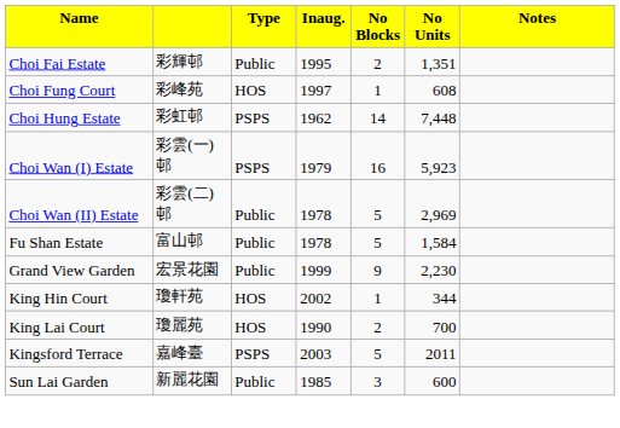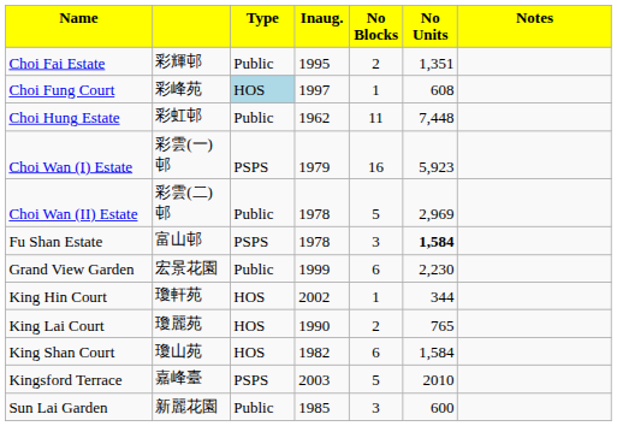 <table class="wikitable">
 <tr style="font-weight:bold;background-color:yellow" align="center" valign="top">
 <td width="143.25" Height="12.75">Name</td>
 <td width="72.75" align="center" valign="top"></td>
 <td width="59.25" align="center" valign="top">Type</td>
 <td width="48" align="center" valign="top">Inaug.</td>
 <td width="48" align="center" valign="top">No Blocks</td>
 <td width="48.75" align="center" valign="top">No Units</td>
 <td width="150.75" align="center" valign="top">Notes</td>
 </tr>
 <tr valign="bottom">
 <td Height="12.75"><a href='#'>Choi Fai Estate</a></td>
 <td>彩輝邨</td>
 <td>Public</td>
 <td>1995</td>
 <td align="center">2</td>
 <td align="right">1,351</td>
 <td></td>
 </tr>
 <tr valign="bottom">
 <td Height="12.75"><a href='#'>Choi Fung Court</a></td>
 <td>彩峰苑</td>
-<td>HOS</td>
+<td style="background: lightblue;">HOS</td>
 <td>1997</td>
 <td align="center">1</td>
 <td align="right">608</td>
 <td></td>
 </tr>
 <tr valign="bottom">
 <td Height="12.75"><a href='#'>Choi Hung Estate</a></td>
 <td>彩虹邨</td>
-<td>PSPS</td>
+<td>Public</td>
 <td>1962</td>
-<td align="center">14</td>
+<td align="center">11</td>
 <td align="right">7,448</td>
 <td></td>
 </tr>
 <tr valign="bottom">
 <td Height="12.75"><a href='#'>Choi Wan (I) Estate</a></td>
 <td>彩雲(一)邨</td>
 <td>PSPS</td>
 <td>1979</td>
 <td align="center">16</td>
 <td align="right">5,923</td>
 <td></td>
 </tr>
 <tr valign="bottom">
 <td Height="12.75"><a href='#'>Choi Wan (II) Estate</a></td>
 <td>彩雲(二)邨</td>
 <td>Public</td>
 <td>1978</td>
 <td align="center">5</td>
 <td align="right">2,969</td>
 <td></td>
 </tr>
 <tr valign="bottom">
 <td Height="12.75">Fu Shan Estate</td>
 <td>富山邨</td>
-<td>Public</td>
+<td>PSPS</td>
 <td>1978</td>
-<td align="center">5</td>
-<td align="right">1,584</td>
+<td align="center">3</td>
+<td align="right"><strong>1,584</strong></td>
 <td></td>
 </tr>
 <tr valign="bottom">
 <td Height="12.75">Grand View Garden</td>
 <td>宏景花園</td>
 <td>Public</td>
 <td>1999</td>
-<td align="center">9</td>
+<td align="center">6</td>
 <td align="right">2,230</td>
 <td></td>
 </tr>
 <tr valign="bottom">
 <td Height="12.75">King Hin Court</td>
 <td>瓊軒苑</td>
 <td>HOS</td>
 <td>2002</td>
 <td align="center">1</td>
 <td align="right">344</td>
 <td></td>
 </tr>
 <tr valign="bottom">
 <td Height="12.75">King Lai Court</td>
 <td>瓊麗苑</td>
 <td>HOS</td>
 <td>1990</td>
 <td align="center">2</td>
-<td align="right">700</td>
+<td align="right">765</td>
+<td></td>
+</tr>
+<tr valign="bottom">
+<td Height="12.75">King Shan Court</td>
+<td>瓊山苑</td>
+<td>HOS</td>
+<td>1982</td>
+<td align="center">6</td>
+<td align="right">1,584</td>
 <td></td>
 </tr>
 <tr valign="bottom">
 <td Height="12.75">Kingsford Terrace</td>
 <td>嘉峰臺</td>
 <td>PSPS</td>
 <td>2003</td>
 <td align="center">5</td>
-<td align="right">2011</td>
+<td align="right">2010</td>
 <td></td>
 </tr>
 <tr valign="bottom">
 <td Height="12.75">Sun Lai Garden</td>
 <td>新麗花園</td>
 <td>Public</td>
 <td>1985</td>
 <td align="center">3</td>
 <td align="right">600</td>
 <td></td>
 </tr>
 </table>
